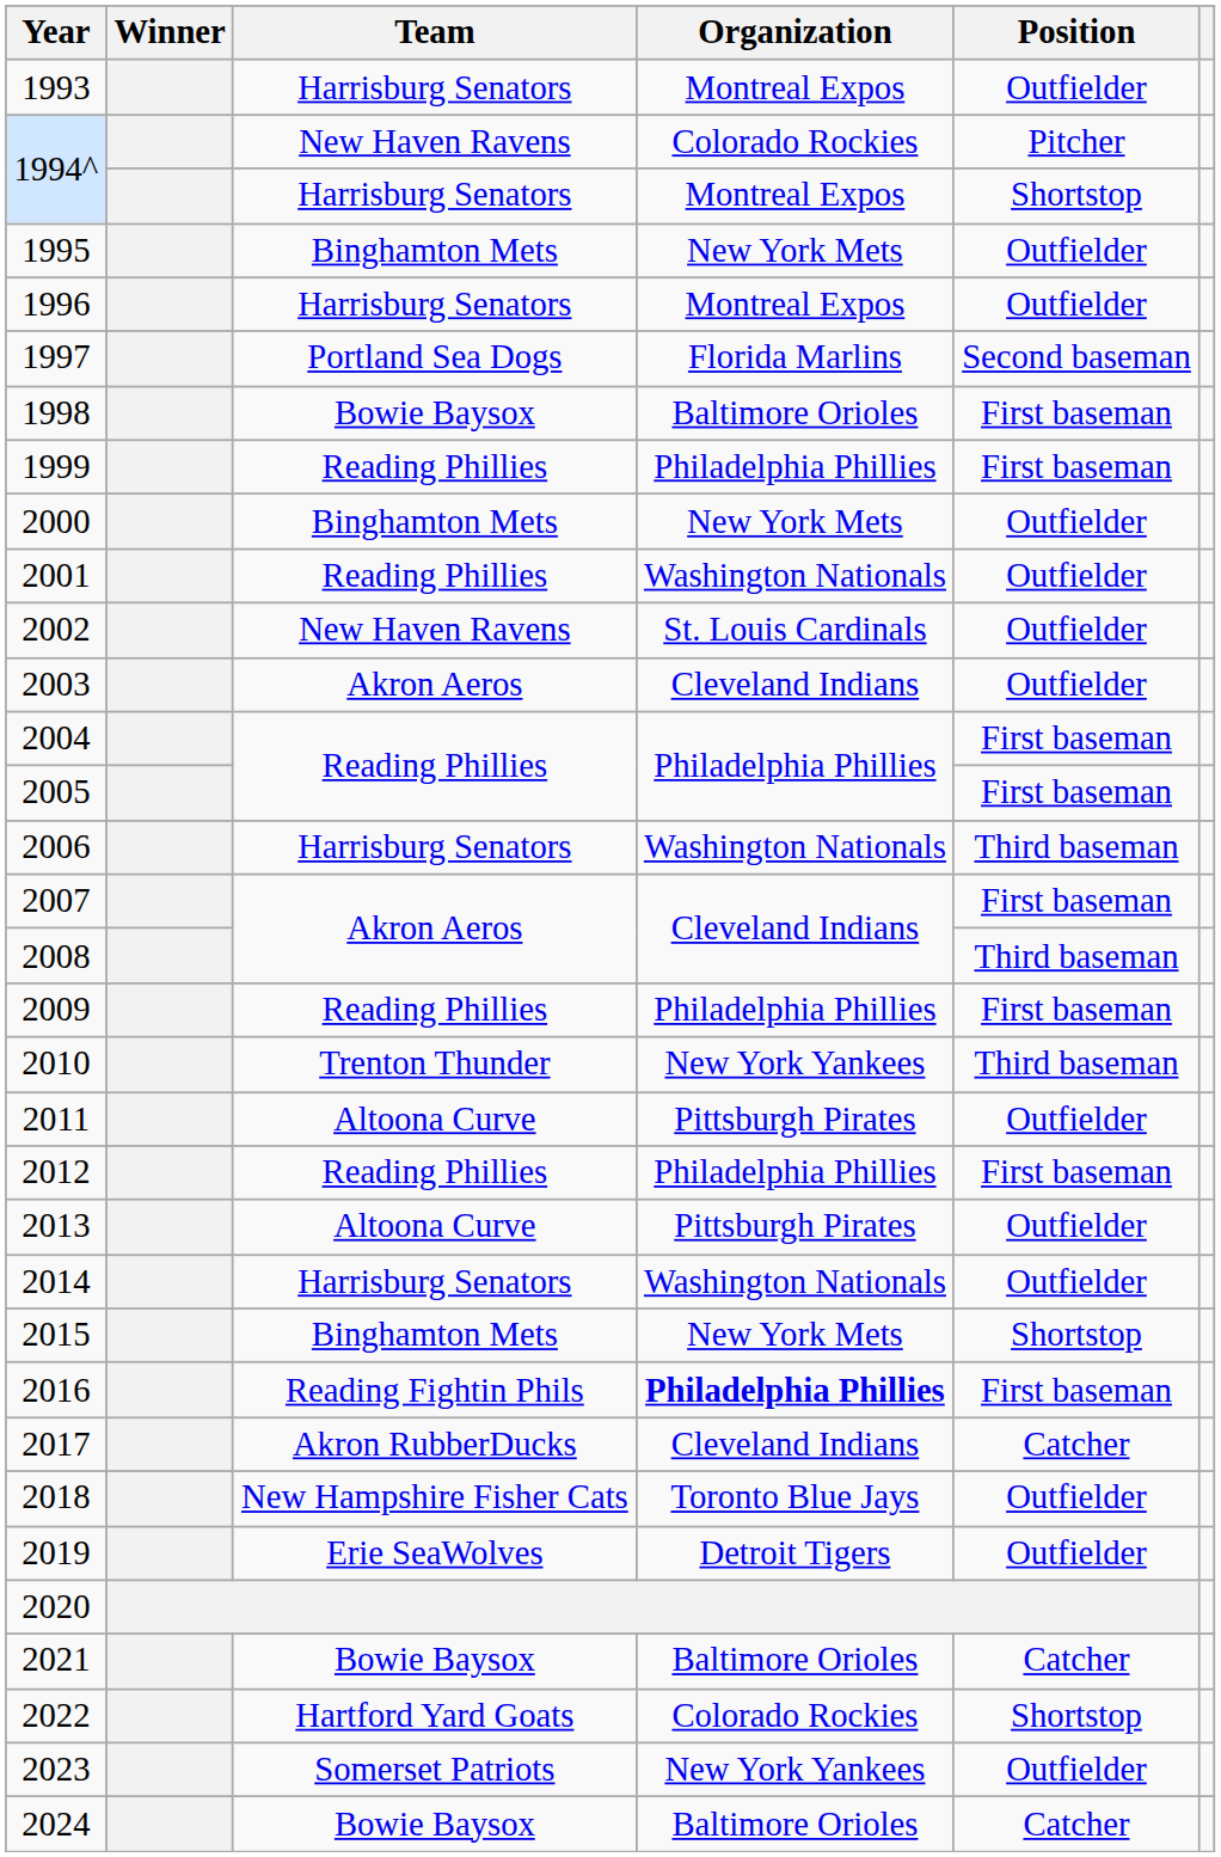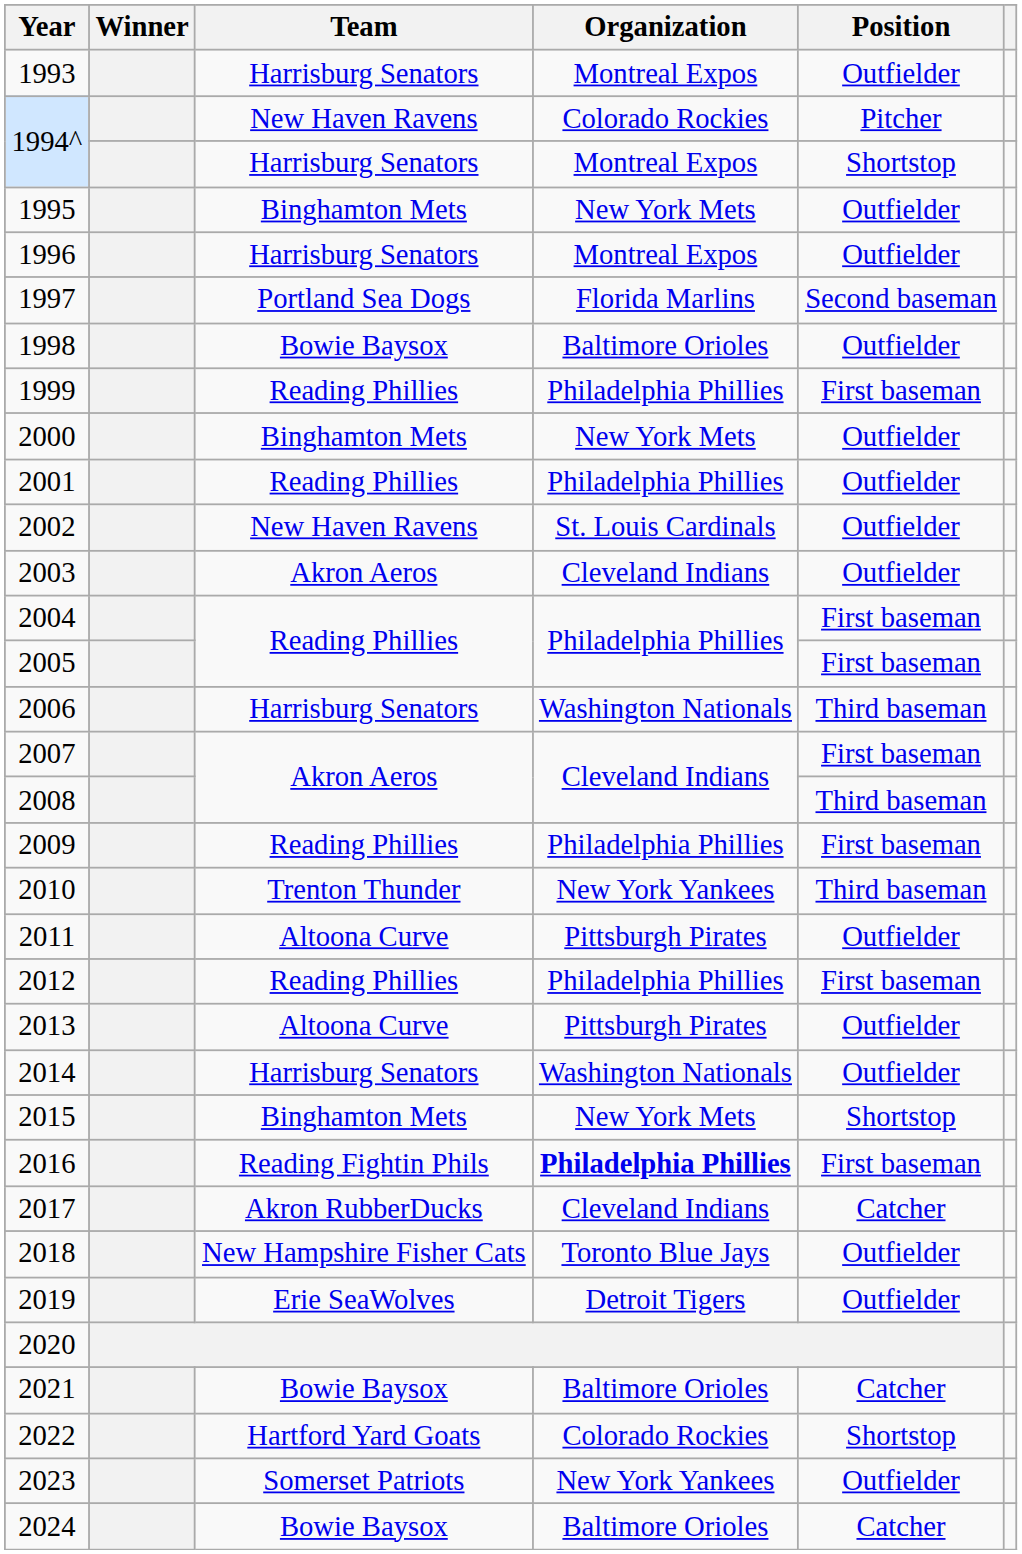 <table class="wikitable sortable plainrowheaders" style="text-align:center">
 <tr>
 <th scope="col">Year</th>
 <th scope="col">Winner</th>
 <th scope="col">Team</th>
 <th scope="col">Organization</th>
 <th scope="col">Position</th>
 <th scope="col" class="unsortable"></th>
 </tr>
 <tr>
 <td>1993</td>
 <th scope="row" style="text-align:center"></th>
 <td><a href='#'>Harrisburg Senators</a></td>
 <td><a href='#'>Montreal Expos</a></td>
 <td><a href='#'>Outfielder</a></td>
 <td></td>
 </tr>
 <tr>
 <td style="background-color:#D0E7FF;" rowspan="2">1994^</td>
 <th scope="row" style="text-align:center"></th>
 <td><a href='#'>New Haven Ravens</a></td>
 <td><a href='#'>Colorado Rockies</a></td>
 <td><a href='#'>Pitcher</a></td>
 <td></td>
 </tr>
 <tr>
 <th scope="row" style="text-align:center"></th>
 <td><a href='#'>Harrisburg Senators</a></td>
 <td><a href='#'>Montreal Expos</a></td>
 <td><a href='#'>Shortstop</a></td>
 <td></td>
 </tr>
 <tr>
 <td>1995</td>
 <th scope="row" style="text-align:center"></th>
 <td><a href='#'>Binghamton Mets</a></td>
 <td><a href='#'>New York Mets</a></td>
 <td><a href='#'>Outfielder</a></td>
 <td></td>
 </tr>
 <tr>
 <td>1996</td>
 <th scope="row" style="text-align:center"></th>
 <td><a href='#'>Harrisburg Senators</a></td>
 <td><a href='#'>Montreal Expos</a></td>
 <td><a href='#'>Outfielder</a></td>
 <td></td>
 </tr>
 <tr>
 <td>1997</td>
 <th scope="row" style="text-align:center"></th>
 <td><a href='#'>Portland Sea Dogs</a></td>
 <td><a href='#'>Florida Marlins</a></td>
 <td><a href='#'>Second baseman</a></td>
 <td></td>
 </tr>
 <tr>
 <td>1998</td>
 <th scope="row" style="text-align:center"></th>
 <td><a href='#'>Bowie Baysox</a></td>
 <td><a href='#'>Baltimore Orioles</a></td>
-<td><a href='#'>First baseman</a></td>
+<td><a href='#'>Outfielder</a></td>
 <td></td>
 </tr>
 <tr>
 <td>1999</td>
 <th scope="row" style="text-align:center"></th>
 <td><a href='#'>Reading Phillies</a></td>
 <td><a href='#'>Philadelphia Phillies</a></td>
 <td><a href='#'>First baseman</a></td>
 <td></td>
 </tr>
 <tr>
 <td>2000</td>
 <th scope="row" style="text-align:center"></th>
 <td><a href='#'>Binghamton Mets</a></td>
 <td><a href='#'>New York Mets</a></td>
 <td><a href='#'>Outfielder</a></td>
 <td></td>
 </tr>
 <tr>
 <td>2001</td>
 <th scope="row" style="text-align:center"></th>
 <td><a href='#'>Reading Phillies</a></td>
-<td><a href='#'>Washington Nationals</a></td>
+<td><a href='#'>Philadelphia Phillies</a></td>
 <td><a href='#'>Outfielder</a></td>
 <td></td>
 </tr>
 <tr>
 <td>2002</td>
 <th scope="row" style="text-align:center"></th>
 <td><a href='#'>New Haven Ravens</a></td>
 <td><a href='#'>St. Louis Cardinals</a></td>
 <td><a href='#'>Outfielder</a></td>
 <td></td>
 </tr>
 <tr>
 <td>2003</td>
 <th scope="row" style="text-align:center"></th>
 <td><a href='#'>Akron Aeros</a></td>
 <td><a href='#'>Cleveland Indians</a></td>
 <td><a href='#'>Outfielder</a></td>
 <td></td>
 </tr>
 <tr>
 <td>2004</td>
 <th scope="row" style="text-align:center"></th>
 <td rowspan="2"><a href='#'>Reading Phillies</a></td>
 <td rowspan="2"><a href='#'>Philadelphia Phillies</a></td>
 <td><a href='#'>First baseman</a></td>
 <td></td>
 </tr>
 <tr>
 <td>2005</td>
 <th scope="row" style="text-align:center"></th>
 <td><a href='#'>First baseman</a></td>
 <td></td>
 </tr>
 <tr>
 <td>2006</td>
 <th scope="row" style="text-align:center"></th>
 <td><a href='#'>Harrisburg Senators</a></td>
 <td><a href='#'>Washington Nationals</a></td>
 <td><a href='#'>Third baseman</a></td>
 <td></td>
 </tr>
 <tr>
 <td>2007</td>
 <th scope="row" style="text-align:center"></th>
 <td rowspan="2"><a href='#'>Akron Aeros</a></td>
 <td rowspan="2"><a href='#'>Cleveland Indians</a></td>
 <td><a href='#'>First baseman</a></td>
 <td></td>
 </tr>
 <tr>
 <td>2008</td>
 <th scope="row" style="text-align:center"></th>
 <td><a href='#'>Third baseman</a></td>
 <td></td>
 </tr>
 <tr>
 <td>2009</td>
 <th scope="row" style="text-align:center"></th>
 <td><a href='#'>Reading Phillies</a></td>
 <td><a href='#'>Philadelphia Phillies</a></td>
 <td><a href='#'>First baseman</a></td>
 <td></td>
 </tr>
 <tr>
 <td>2010</td>
 <th scope="row" style="text-align:center"></th>
 <td><a href='#'>Trenton Thunder</a></td>
 <td><a href='#'>New York Yankees</a></td>
 <td><a href='#'>Third baseman</a></td>
 <td></td>
 </tr>
 <tr>
 <td>2011</td>
 <th scope="row" style="text-align:center"></th>
 <td><a href='#'>Altoona Curve</a></td>
 <td><a href='#'>Pittsburgh Pirates</a></td>
 <td><a href='#'>Outfielder</a></td>
 <td></td>
 </tr>
 <tr>
 <td>2012</td>
 <th scope="row" style="text-align:center"></th>
 <td><a href='#'>Reading Phillies</a></td>
 <td><a href='#'>Philadelphia Phillies</a></td>
 <td><a href='#'>First baseman</a></td>
 <td></td>
 </tr>
 <tr>
 <td>2013</td>
 <th scope="row" style="text-align:center"></th>
 <td><a href='#'>Altoona Curve</a></td>
 <td><a href='#'>Pittsburgh Pirates</a></td>
 <td><a href='#'>Outfielder</a></td>
 <td></td>
 </tr>
 <tr>
 <td>2014</td>
 <th scope="row" style="text-align:center"></th>
 <td><a href='#'>Harrisburg Senators</a></td>
 <td><a href='#'>Washington Nationals</a></td>
 <td><a href='#'>Outfielder</a></td>
 <td></td>
 </tr>
 <tr>
 <td>2015</td>
 <th scope="row" style="text-align:center"></th>
 <td><a href='#'>Binghamton Mets</a></td>
 <td><a href='#'>New York Mets</a></td>
 <td><a href='#'>Shortstop</a></td>
 <td></td>
 </tr>
 <tr>
 <td>2016</td>
 <th scope="row" style="text-align:center"></th>
 <td><a href='#'>Reading Fightin Phils</a></td>
 <td><strong><a href='#'>Philadelphia Phillies</a></strong></td>
 <td><a href='#'>First baseman</a></td>
 <td></td>
 </tr>
 <tr>
 <td>2017</td>
 <th scope="row" style="text-align:center"></th>
 <td><a href='#'>Akron RubberDucks</a></td>
 <td><a href='#'>Cleveland Indians</a></td>
 <td><a href='#'>Catcher</a></td>
 <td></td>
 </tr>
 <tr>
 <td>2018</td>
 <th scope="row" style="text-align:center"></th>
 <td><a href='#'>New Hampshire Fisher Cats</a></td>
 <td><a href='#'>Toronto Blue Jays</a></td>
 <td><a href='#'>Outfielder</a></td>
 <td></td>
 </tr>
 <tr>
 <td>2019</td>
 <th scope="row" style="text-align:center"></th>
 <td><a href='#'>Erie SeaWolves</a></td>
 <td><a href='#'>Detroit Tigers</a></td>
 <td><a href='#'>Outfielder</a></td>
 <td></td>
 </tr>
 <tr>
 <td>2020</td>
 <th scope="row" style="text-align:center" colspan="4"></th>
 <td></td>
 </tr>
 <tr>
 <td>2021</td>
 <th scope="row" style="text-align:center"></th>
 <td><a href='#'>Bowie Baysox</a></td>
 <td><a href='#'>Baltimore Orioles</a></td>
 <td><a href='#'>Catcher</a></td>
 <td></td>
 </tr>
 <tr>
 <td>2022</td>
 <th scope="row" style="text-align:center"></th>
 <td><a href='#'>Hartford Yard Goats</a></td>
 <td><a href='#'>Colorado Rockies</a></td>
 <td><a href='#'>Shortstop</a></td>
 <td></td>
 </tr>
 <tr>
 <td>2023</td>
 <th scope="row" style="text-align:center"></th>
 <td><a href='#'>Somerset Patriots</a></td>
 <td><a href='#'>New York Yankees</a></td>
 <td><a href='#'>Outfielder</a></td>
 <td></td>
 </tr>
 <tr>
 <td>2024</td>
 <th scope="row" style="text-align:center"></th>
 <td><a href='#'>Bowie Baysox</a></td>
 <td><a href='#'>Baltimore Orioles</a></td>
 <td><a href='#'>Catcher</a></td>
 <td></td>
 </tr>
 </table>
